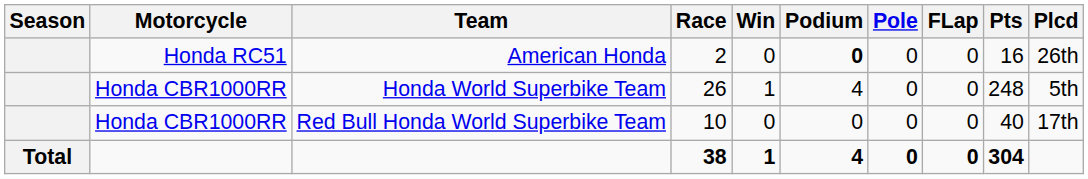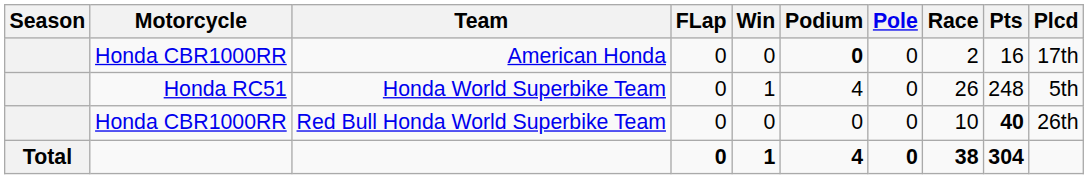 <table class="wikitable" style=text-align:right>
 <tr>
 <th>Season</th>
 <th>Motorcycle</th>
 <th>Team</th>
-<th>Race</th>
+<th>FLap</th>
 <th>Win</th>
 <th>Podium</th>
 <th><a href='#'>Pole</a></th>
-<th>FLap</th>
+<th>Race</th>
 <th>Pts</th>
 <th>Plcd</th>
 </tr>
 <tr>
 <th></th>
-<td><a href='#'>Honda RC51</a></td>
+<td><a href='#'>Honda CBR1000RR</a></td>
 <td><a href='#'>American Honda</a></td>
-<td>2</td>
+<td>0</td>
 <td>0</td>
 <td><strong>0</strong></td>
 <td>0</td>
-<td>0</td>
+<td>2</td>
 <td>16</td>
-<td>26th</td>
+<td>17th</td>
 </tr>
 <tr>
 <th></th>
-<td><a href='#'>Honda CBR1000RR</a></td>
+<td><a href='#'>Honda RC51</a></td>
 <td><a href='#'>Honda World Superbike Team</a></td>
-<td>26</td>
+<td>0</td>
 <td>1</td>
 <td>4</td>
 <td>0</td>
-<td>0</td>
+<td>26</td>
 <td>248</td>
 <td>5th</td>
 </tr>
 <tr>
 <th></th>
 <td><a href='#'>Honda CBR1000RR</a></td>
 <td><a href='#'>Red Bull Honda World Superbike Team</a></td>
-<td>10</td>
 <td>0</td>
 <td>0</td>
 <td>0</td>
 <td>0</td>
-<td>40</td>
-<td>17th</td>
+<td>10</td>
+<td><strong>40</strong></td>
+<td>26th</td>
 </tr>
 <tr>
 <th>Total</th>
 <td></td>
 <td></td>
-<td><strong>38</strong></td>
+<td><strong>0</strong></td>
 <td><strong>1</strong></td>
 <td><strong>4</strong></td>
 <td><strong>0</strong></td>
-<td><strong>0</strong></td>
+<td><strong>38</strong></td>
 <td><strong>304</strong></td>
 <td></td>
 </tr>
 </table>
